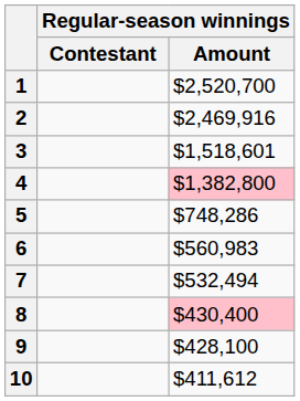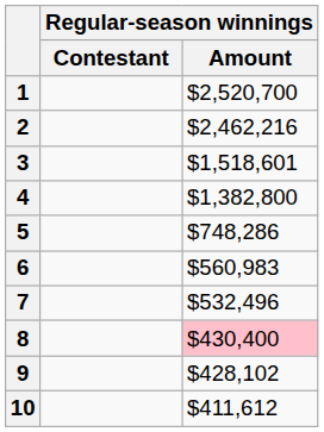 <table class="wikitable sortable">
 <tr>
 <th rowspan=2></th>
 <th colspan=2>Regular-season winnings</th>
 </tr>
 <tr>
 <th>Contestant</th>
 <th>Amount</th>
 </tr>
 <tr>
 <th>1</th>
 <td></td>
 <td>$2,520,700</td>
 </tr>
 <tr>
 <th>2</th>
 <td></td>
-<td>$2,469,916</td>
+<td>$2,462,216</td>
 </tr>
 <tr>
 <th>3</th>
 <td></td>
 <td>$1,518,601</td>
 </tr>
 <tr>
 <th>4</th>
 <td></td>
-<td style="background: pink;">$1,382,800</td>
+<td>$1,382,800</td>
 </tr>
 <tr>
 <th>5</th>
 <td></td>
 <td>$748,286</td>
 </tr>
 <tr>
 <th>6</th>
 <td></td>
 <td>$560,983</td>
 </tr>
 <tr>
 <th>7</th>
 <td></td>
-<td>$532,494</td>
+<td>$532,496</td>
 </tr>
 <tr>
 <th>8</th>
 <td></td>
 <td style="background: pink;">$430,400</td>
 </tr>
 <tr>
 <th>9</th>
 <td></td>
-<td>$428,100</td>
+<td>$428,102</td>
 </tr>
 <tr>
 <th>10</th>
 <td></td>
 <td>$411,612</td>
 </tr>
 </table>
